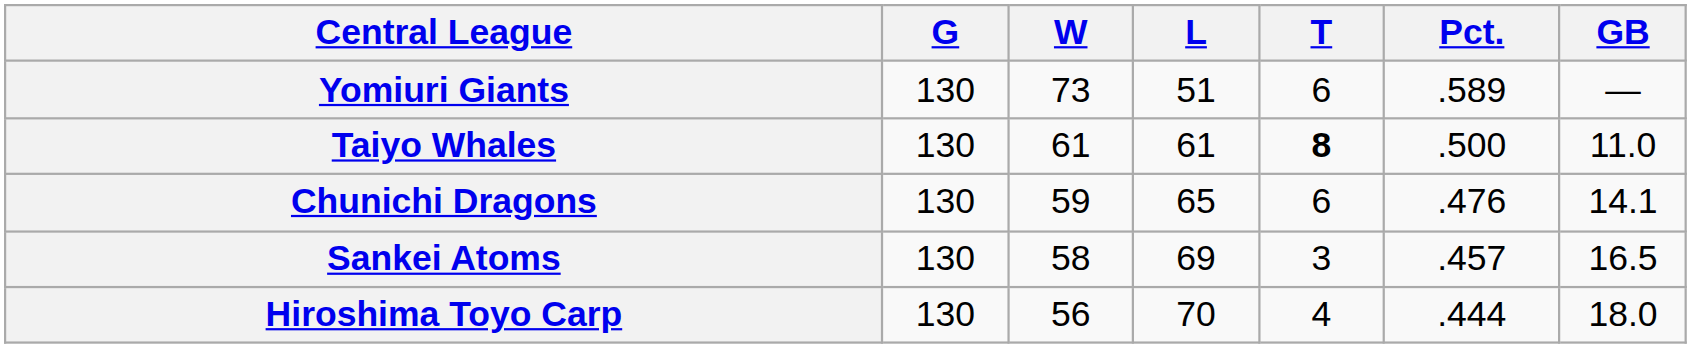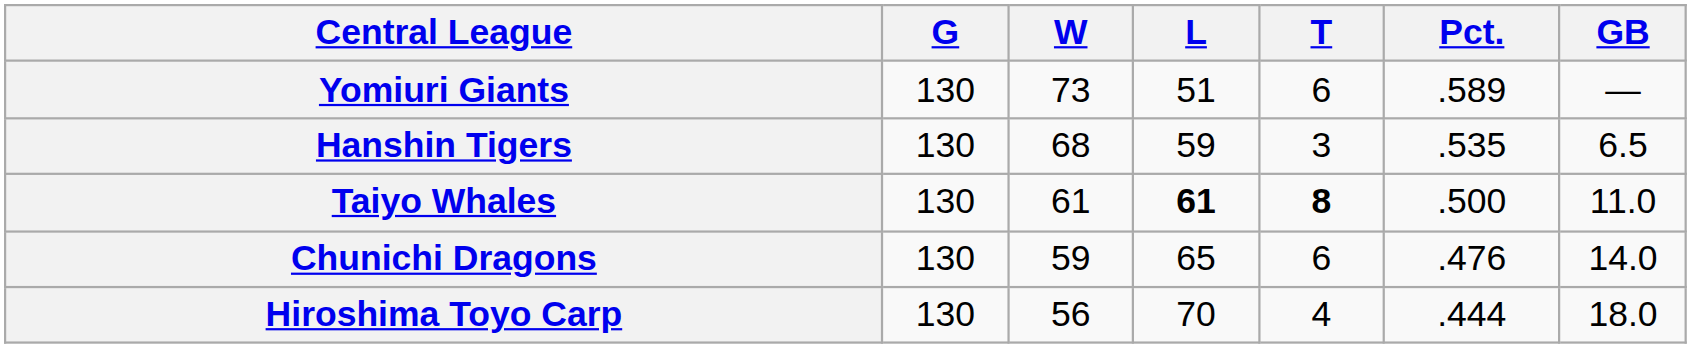 <table class="wikitable plainrowheaders" width="60%" style="text-align:center;">
 <tr>
 <th scope="col" width="35%"><a href='#'>Central League</a></th>
 <th scope="col" width="5%"><a href='#'>G</a></th>
 <th scope="col" width="5%"><a href='#'>W</a></th>
 <th scope="col" width="5%"><a href='#'>L</a></th>
 <th scope="col" width="5%"><a href='#'>T</a></th>
 <th scope="col" width="7%"><a href='#'>Pct.</a></th>
 <th scope="col" width="5%"><a href='#'>GB</a></th>
 </tr>
 <tr>
 <th scope="row" style="text-align:center;"><a href='#'>Yomiuri Giants</a></th>
 <td>130</td>
 <td>73</td>
 <td>51</td>
 <td>6</td>
 <td>.589</td>
 <td>—</td>
 </tr>
 <tr>
+<th scope="row" style="text-align:center;"><a href='#'>Hanshin Tigers</a></th>
+<td>130</td>
+<td>68</td>
+<td>59</td>
+<td>3</td>
+<td>.535</td>
+<td>6.5</td>
+</tr>
+<tr>
 <th scope="row" style="text-align:center;"><a href='#'>Taiyo Whales</a></th>
 <td>130</td>
 <td>61</td>
-<td>61</td>
+<td><strong>61</strong></td>
 <td><strong>8</strong></td>
 <td>.500</td>
 <td>11.0</td>
 </tr>
 <tr>
 <th scope="row" style="text-align:center;"><a href='#'>Chunichi Dragons</a></th>
 <td>130</td>
 <td>59</td>
 <td>65</td>
 <td>6</td>
 <td>.476</td>
-<td>14.1</td>
-</tr>
-<tr>
-<th scope="row" style="text-align:center;"><a href='#'>Sankei Atoms</a></th>
-<td>130</td>
-<td>58</td>
-<td>69</td>
-<td>3</td>
-<td>.457</td>
-<td>16.5</td>
+<td>14.0</td>
 </tr>
 <tr>
 <th scope="row" style="text-align:center;"><a href='#'>Hiroshima Toyo Carp</a></th>
 <td>130</td>
 <td>56</td>
 <td>70</td>
 <td>4</td>
 <td>.444</td>
 <td>18.0</td>
 </tr>
 </table>
